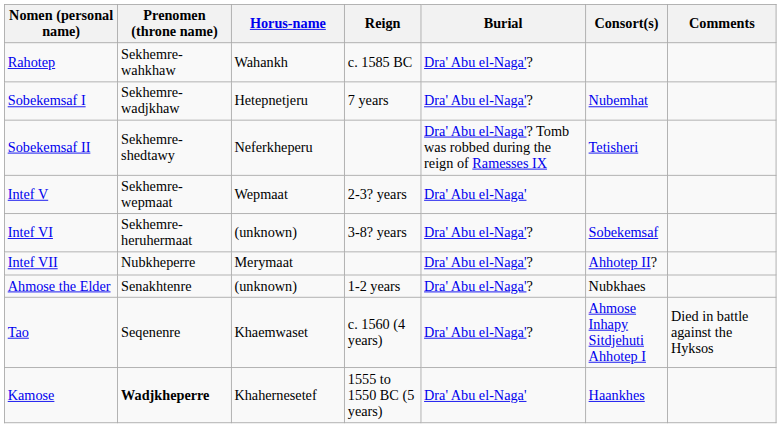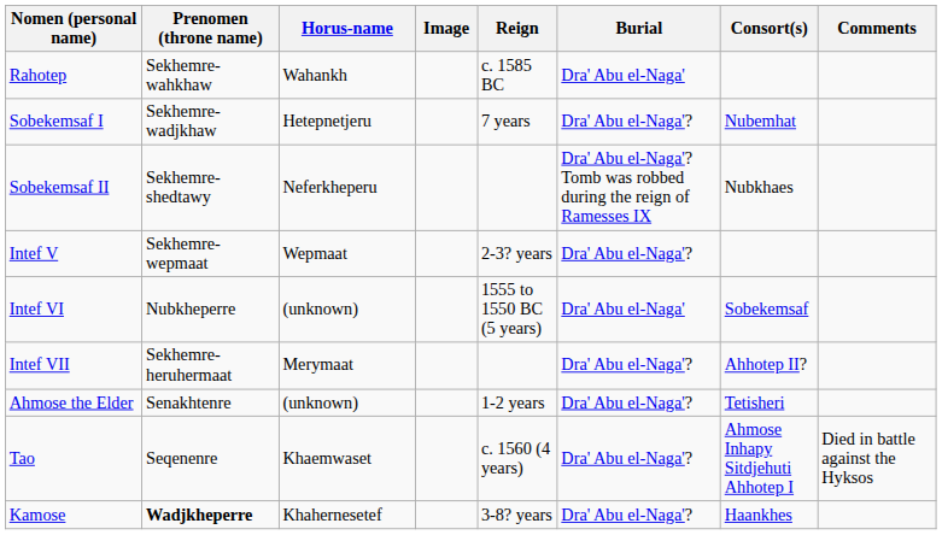 <table class="wikitable">
 <tr>
 <th style="width:120px">Nomen (personal name)</th>
 <th style="width:120px">Prenomen (throne name)</th>
 <th style="width:120px"><a href='#'>Horus-name</a></th>
+<th style="width:50px">Image</th>
 <th align="center">Reign</th>
 <th>Burial</th>
 <th>Consort(s)</th>
 <th>Comments</th>
 </tr>
 <tr>
 <td><a href='#'>Rahotep</a></td>
 <td>Sekhemre-wahkhaw</td>
 <td>Wahankh</td>
+<td></td>
 <td>c. 1585 BC</td>
-<td><a href='#'>Dra' Abu el-Naga'</a>?</td>
+<td><a href='#'>Dra' Abu el-Naga'</a></td>
 <td></td>
 <td></td>
 </tr>
 <tr>
 <td><a href='#'>Sobekemsaf I</a></td>
 <td>Sekhemre-wadjkhaw</td>
 <td>Hetepnetjeru</td>
+<td></td>
 <td>7 years</td>
 <td><a href='#'>Dra' Abu el-Naga'</a>?</td>
 <td><a href='#'>Nubemhat</a></td>
 <td></td>
 </tr>
 <tr>
 <td><a href='#'>Sobekemsaf II</a></td>
 <td>Sekhemre-shedtawy</td>
 <td>Neferkheperu</td>
 <td></td>
+<td></td>
 <td><a href='#'>Dra' Abu el-Naga'</a>? Tomb was robbed during the reign of <a href='#'>Ramesses IX</a></td>
-<td><a href='#'>Tetisheri</a></td>
+<td>Nubkhaes</td>
 <td></td>
 </tr>
 <tr>
 <td><a href='#'>Intef V</a></td>
 <td>Sekhemre-wepmaat</td>
 <td>Wepmaat</td>
+<td></td>
 <td>2-3? years</td>
-<td><a href='#'>Dra' Abu el-Naga'</a></td>
+<td><a href='#'>Dra' Abu el-Naga'</a>?</td>
 <td></td>
 <td></td>
 </tr>
 <tr>
 <td><a href='#'>Intef VI</a></td>
-<td>Sekhemre-heruhermaat</td>
+<td>Nubkheperre</td>
 <td>(unknown)</td>
-<td>3-8? years</td>
-<td><a href='#'>Dra' Abu el-Naga'</a>?</td>
+<td></td>
+<td>1555 to 1550 BC (5 years)</td>
+<td><a href='#'>Dra' Abu el-Naga'</a></td>
 <td><a href='#'>Sobekemsaf</a></td>
 <td></td>
 </tr>
 <tr>
 <td><a href='#'>Intef VII</a></td>
-<td>Nubkheperre</td>
+<td>Sekhemre-heruhermaat</td>
 <td>Merymaat</td>
+<td></td>
 <td></td>
 <td><a href='#'>Dra' Abu el-Naga'</a>?</td>
 <td><a href='#'>Ahhotep II</a>?</td>
 <td></td>
 </tr>
 <tr>
 <td><a href='#'>Ahmose the Elder</a></td>
 <td>Senakhtenre</td>
 <td>(unknown)</td>
+<td></td>
 <td>1-2 years</td>
 <td><a href='#'>Dra' Abu el-Naga'</a>?</td>
-<td>Nubkhaes</td>
+<td><a href='#'>Tetisheri</a></td>
 <td></td>
 </tr>
 <tr>
 <td><a href='#'>Tao</a></td>
 <td>Seqenenre</td>
 <td>Khaemwaset</td>
+<td></td>
 <td>c. 1560 (4 years)</td>
 <td><a href='#'>Dra' Abu el-Naga'</a>?</td>
 <td><a href='#'>Ahmose Inhapy</a> <br> <a href='#'>Sitdjehuti</a> <br> <a href='#'>Ahhotep I</a></td>
 <td>Died in battle against the Hyksos</td>
 </tr>
 <tr>
 <td><a href='#'>Kamose</a></td>
 <td><strong>Wadjkheperre</strong></td>
 <td>Khahernesetef</td>
-<td>1555 to 1550 BC (5 years)</td>
-<td><a href='#'>Dra' Abu el-Naga'</a></td>
+<td></td>
+<td>3-8? years</td>
+<td><a href='#'>Dra' Abu el-Naga'</a>?</td>
 <td><a href='#'>Haankhes</a></td>
 <td></td>
 </tr>
 </table>
